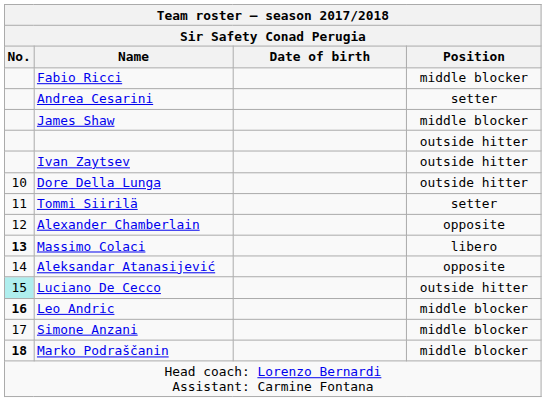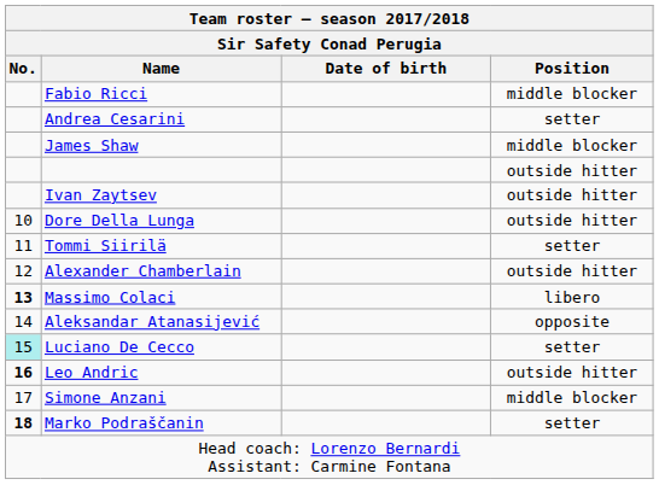 <table class="wikitable collapsible collapsed sortable" style="font-size:100%; text-align:center;">
 <tr>
 <th colspan=6>Team roster – season 2017/2018</th>
 </tr>
 <tr>
 <th colspan=6>Sir Safety Conad Perugia</th>
 </tr>
 <tr>
 <th>No.</th>
 <th style="width:15em">Name</th>
 <th style="width:13em">Date of birth</th>
 <th style="width:10em">Position</th>
 </tr>
 <tr>
 <td></td>
 <td align=left> <a href='#'>Fabio Ricci</a></td>
 <td align=right></td>
 <td>middle blocker</td>
 </tr>
 <tr>
 <td></td>
 <td align=left> <a href='#'>Andrea Cesarini</a></td>
 <td align="right"></td>
 <td>setter</td>
 </tr>
 <tr>
 <td></td>
 <td align=left> <a href='#'>James Shaw</a></td>
 <td align=right></td>
 <td>middle blocker</td>
 </tr>
 <tr>
 <td></td>
 <td align=left> </td>
 <td align=right></td>
 <td>outside hitter</td>
 </tr>
 <tr>
 <td></td>
 <td align=left> <a href='#'>Ivan Zaytsev</a></td>
 <td align=right></td>
 <td>outside hitter</td>
 </tr>
 <tr>
 <td>10</td>
 <td align=left> <a href='#'>Dore Della Lunga</a></td>
 <td align="right"></td>
 <td>outside hitter</td>
 </tr>
 <tr>
 <td>11</td>
 <td align=left> <a href='#'>Tommi Siirilä</a></td>
 <td align=right></td>
 <td>setter</td>
 </tr>
 <tr>
 <td>12</td>
 <td align=left> <a href='#'>Alexander Chamberlain</a></td>
 <td align=right></td>
-<td>opposite</td>
+<td>outside hitter</td>
 </tr>
 <tr>
 <td><strong>13</strong></td>
 <td align=left> <a href='#'>Massimo Colaci</a></td>
 <td align=right></td>
 <td>libero</td>
 </tr>
 <tr>
 <td>14</td>
 <td align=left> <a href='#'>Aleksandar Atanasijević</a></td>
 <td align=right></td>
 <td>opposite</td>
 </tr>
 <tr>
 <td style="background: paleturquoise;">15</td>
 <td align=left> <a href='#'>Luciano De Cecco</a></td>
 <td align=right></td>
-<td>outside hitter</td>
+<td>setter</td>
 </tr>
 <tr>
 <td><strong>16</strong></td>
 <td align=left> <a href='#'>Leo Andric</a></td>
 <td align="right"></td>
-<td>middle blocker</td>
+<td>outside hitter</td>
 </tr>
 <tr>
 <td>17</td>
 <td align=left> <a href='#'>Simone Anzani</a></td>
 <td align=right></td>
 <td>middle blocker</td>
 </tr>
 <tr>
 <td><strong>18</strong></td>
 <td align=left> <a href='#'>Marko Podraščanin</a></td>
 <td align=right></td>
-<td>middle blocker</td>
+<td>setter</td>
 </tr>
 <tr class="sortbottom">
 <td colspan=4>Head coach:  <a href='#'>Lorenzo Bernardi</a><br>Assistant:  Carmine Fontana</td>
 </tr>
 </table>
